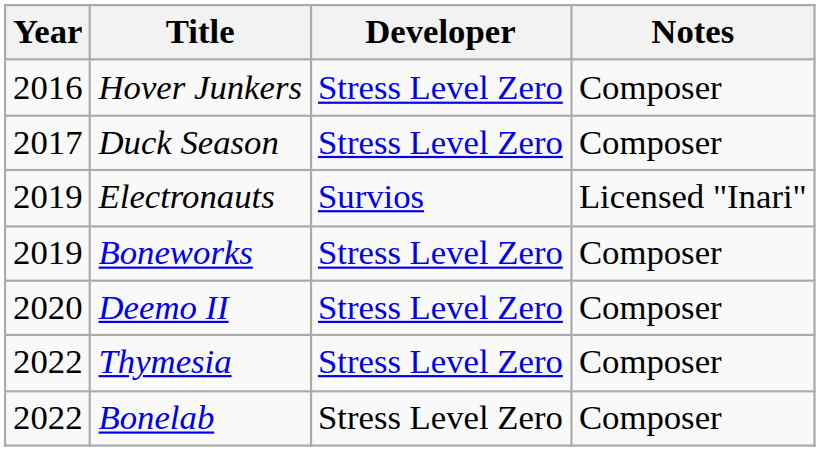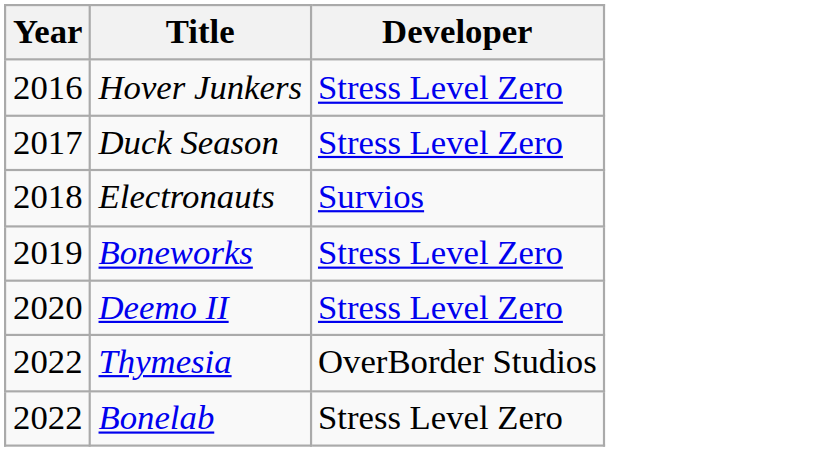 <table class="wikitable plainrowheaders">
 <tr>
 <th>Year</th>
 <th>Title</th>
 <th>Developer</th>
-<th>Notes</th>
 </tr>
 <tr>
 <td>2016</td>
 <td><em>Hover Junkers</em></td>
 <td><a href='#'>Stress Level Zero</a></td>
-<td>Composer</td>
 </tr>
 <tr>
 <td>2017</td>
 <td><em>Duck Season</em></td>
 <td><a href='#'>Stress Level Zero</a></td>
-<td>Composer</td>
 </tr>
 <tr>
-<td>2019</td>
+<td>2018</td>
 <td><em>Electronauts</em></td>
 <td><a href='#'>Survios</a></td>
-<td>Licensed "Inari"</td>
 </tr>
 <tr>
 <td>2019</td>
 <td><em><a href='#'>Boneworks</a></em></td>
 <td><a href='#'>Stress Level Zero</a></td>
-<td>Composer</td>
 </tr>
 <tr>
 <td>2020</td>
 <td><em><a href='#'>Deemo II</a></em></td>
 <td><a href='#'>Stress Level Zero</a></td>
-<td>Composer</td>
 </tr>
 <tr>
 <td>2022</td>
 <td><em><a href='#'>Thymesia</a></em></td>
-<td><a href='#'>Stress Level Zero</a></td>
-<td>Composer</td>
+<td>OverBorder Studios</td>
 </tr>
 <tr>
 <td>2022</td>
 <td><em><a href='#'>Bonelab</a></em></td>
 <td>Stress Level Zero</td>
-<td>Composer</td>
 </tr>
 </table>
